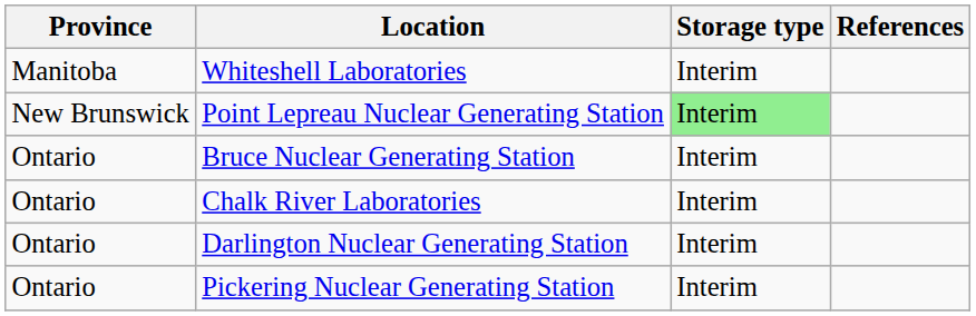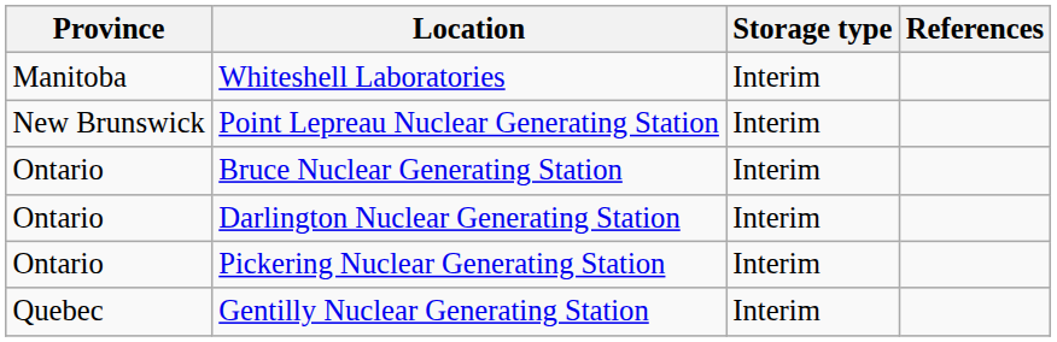 <table class="wikitable">
 <tr>
 <th>Province</th>
 <th>Location</th>
 <th>Storage type</th>
 <th>References</th>
 </tr>
 <tr>
 <td>Manitoba</td>
 <td><a href='#'>Whiteshell Laboratories</a></td>
 <td>Interim</td>
 <td></td>
 </tr>
 <tr>
 <td>New Brunswick</td>
 <td><a href='#'>Point Lepreau Nuclear Generating Station</a></td>
-<td style="background: lightgreen;">Interim</td>
+<td>Interim</td>
 <td></td>
 </tr>
 <tr>
 <td>Ontario</td>
 <td><a href='#'>Bruce Nuclear Generating Station</a></td>
-<td>Interim</td>
-<td></td>
-</tr>
-<tr>
-<td>Ontario</td>
-<td><a href='#'>Chalk River Laboratories</a></td>
 <td>Interim</td>
 <td></td>
 </tr>
 <tr>
 <td>Ontario</td>
 <td><a href='#'>Darlington Nuclear Generating Station</a></td>
 <td>Interim</td>
 <td></td>
 </tr>
 <tr>
 <td>Ontario</td>
 <td><a href='#'>Pickering Nuclear Generating Station</a></td>
 <td>Interim</td>
 <td></td>
 </tr>
+<tr>
+<td>Quebec</td>
+<td><a href='#'>Gentilly Nuclear Generating Station</a></td>
+<td>Interim</td>
+<td></td>
+</tr>
 </table>
